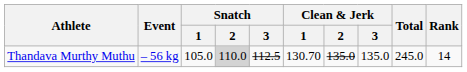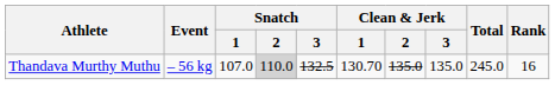 <table class=wikitable style="font-size:95%; text-align:center">
 <tr>
 <th rowspan="2">Athlete</th>
 <th rowspan="2">Event</th>
 <th colspan="3">Snatch</th>
 <th colspan="3">Clean & Jerk</th>
 <th rowspan="2">Total</th>
 <th rowspan="2">Rank</th>
 </tr>
 <tr>
 <th>1</th>
 <th>2</th>
 <th>3</th>
 <th>1</th>
 <th>2</th>
 <th>3</th>
 </tr>
 <tr>
 <td align= left><a href='#'>Thandava Murthy Muthu</a></td>
 <td align=left><a href='#'>– 56 kg</a></td>
-<td align=center>105.0</td>
+<td align=center>107.0</td>
 <td align=center style="background: lightgrey;">110.0</td>
-<td align=center><s>112.5</s></td>
+<td align=center><s>132.5</s></td>
 <td align=center>130.70</td>
 <td align=center><s>135.0</s></td>
 <td align=center>135.0</td>
 <td align=center>245.0</td>
-<td align=center>14</td>
+<td align=center>16</td>
 </tr>
 </table>
